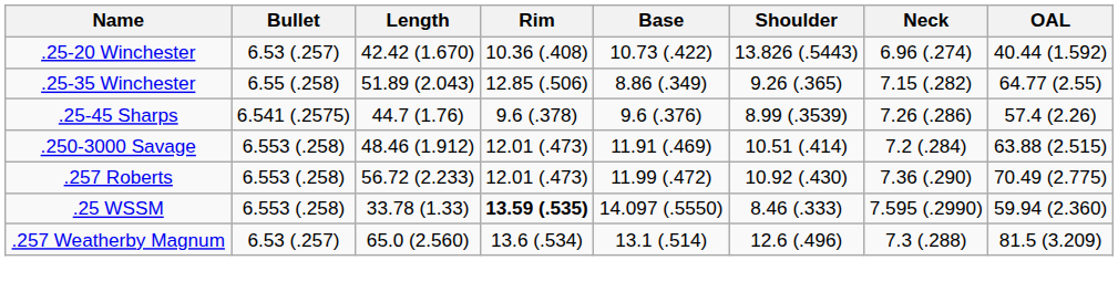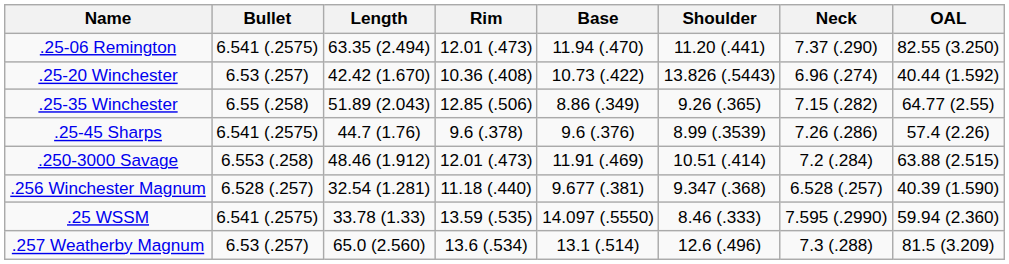 <table class="wikitable sortable" style="font-size: 9pt; width:700px; text-align:center">
 <tr>
 <th>Name</th>
 <th>Bullet</th>
 <th>Length</th>
 <th>Rim</th>
 <th>Base</th>
 <th>Shoulder</th>
 <th>Neck</th>
 <th>OAL</th>
+</tr>
+<tr>
+<td><a href='#'>.25-06 Remington</a></td>
+<td>6.541 (.2575)</td>
+<td>63.35 (2.494)</td>
+<td>12.01 (.473)</td>
+<td>11.94 (.470)</td>
+<td>11.20 (.441)</td>
+<td>7.37 (.290)</td>
+<td>82.55 (3.250)</td>
 </tr>
 <tr>
 <td><a href='#'>.25-20 Winchester</a></td>
 <td>6.53 (.257)</td>
 <td>42.42 (1.670)</td>
 <td>10.36 (.408)</td>
 <td>10.73 (.422)</td>
 <td>13.826 (.5443)</td>
 <td>6.96 (.274)</td>
 <td>40.44 (1.592)</td>
 </tr>
 <tr>
 <td><a href='#'>.25-35 Winchester</a></td>
 <td>6.55 (.258)</td>
 <td>51.89 (2.043)</td>
 <td>12.85 (.506)</td>
 <td>8.86 (.349)</td>
 <td>9.26 (.365)</td>
 <td>7.15 (.282)</td>
 <td>64.77 (2.55)</td>
 </tr>
 <tr>
 <td><a href='#'>.25-45 Sharps</a></td>
 <td>6.541 (.2575)</td>
 <td>44.7 (1.76)</td>
 <td>9.6 (.378)</td>
 <td>9.6 (.376)</td>
 <td>8.99 (.3539)</td>
 <td>7.26 (.286)</td>
 <td>57.4 (2.26)</td>
 </tr>
 <tr>
 <td><a href='#'>.250-3000 Savage</a></td>
 <td>6.553 (.258)</td>
 <td>48.46 (1.912)</td>
 <td>12.01 (.473)</td>
 <td>11.91 (.469)</td>
 <td>10.51 (.414)</td>
 <td>7.2 (.284)</td>
 <td>63.88 (2.515)</td>
 </tr>
 <tr>
-<td><a href='#'>.257 Roberts</a></td>
-<td>6.553 (.258)</td>
-<td>56.72 (2.233)</td>
-<td>12.01 (.473)</td>
-<td>11.99 (.472)</td>
-<td>10.92 (.430)</td>
-<td>7.36 (.290)</td>
-<td>70.49 (2.775)</td>
+<td><a href='#'>.256 Winchester Magnum</a></td>
+<td>6.528 (.257)</td>
+<td>32.54 (1.281)</td>
+<td>11.18 (.440)</td>
+<td>9.677 (.381)</td>
+<td>9.347 (.368)</td>
+<td>6.528 (.257)</td>
+<td>40.39 (1.590)</td>
 </tr>
 <tr>
 <td><a href='#'>.25 WSSM</a></td>
-<td>6.553 (.258)</td>
+<td>6.541 (.2575)</td>
 <td>33.78 (1.33)</td>
-<td><strong>13.59 (.535)</strong></td>
+<td>13.59 (.535)</td>
 <td>14.097 (.5550)</td>
 <td>8.46 (.333)</td>
 <td>7.595 (.2990)</td>
 <td>59.94 (2.360)</td>
 </tr>
 <tr>
 <td><a href='#'>.257 Weatherby Magnum</a></td>
 <td>6.53 (.257)</td>
 <td>65.0 (2.560)</td>
 <td>13.6 (.534)</td>
 <td>13.1 (.514)</td>
 <td>12.6 (.496)</td>
 <td>7.3 (.288)</td>
 <td>81.5 (3.209)<br></td>
 </tr>
 </table>
